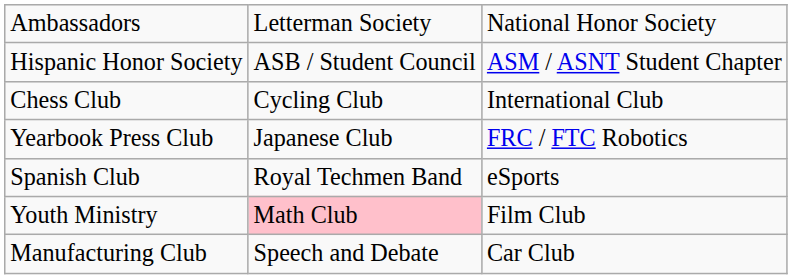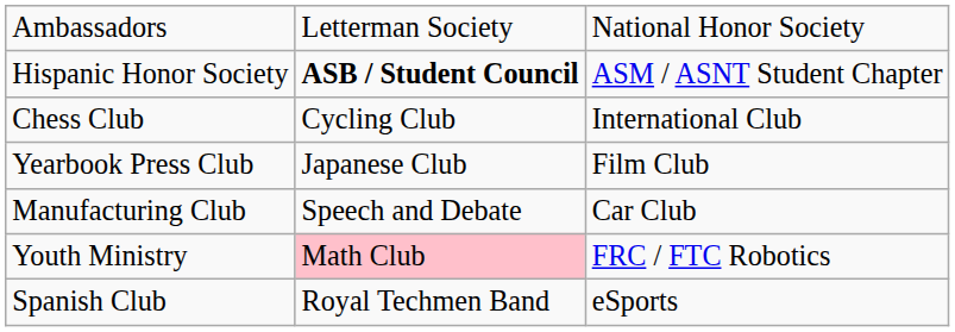 <table class="wikitable">
 <tr>
 <td>Ambassadors</td>
 <td>Letterman Society</td>
 <td>National Honor Society</td>
 </tr>
 <tr>
 <td>Hispanic Honor Society</td>
-<td>ASB / Student Council</td>
+<td><strong>ASB / Student Council</strong></td>
 <td><a href='#'>ASM</a> / <a href='#'>ASNT</a> Student Chapter</td>
 </tr>
 <tr>
 <td>Chess Club</td>
 <td>Cycling Club</td>
 <td>International Club</td>
 </tr>
 <tr>
 <td>Yearbook Press Club</td>
 <td>Japanese Club</td>
+<td>Film Club</td>
+</tr>
+<tr>
+<td>Manufacturing Club</td>
+<td>Speech and Debate</td>
+<td>Car Club</td>
+</tr>
+<tr>
+<td>Youth Ministry</td>
+<td style="background: pink;">Math Club</td>
 <td><a href='#'>FRC</a> / <a href='#'>FTC</a> Robotics</td>
 </tr>
 <tr>
 <td>Spanish Club</td>
 <td>Royal Techmen Band</td>
 <td>eSports</td>
 </tr>
-<tr>
-<td>Youth Ministry</td>
-<td style="background: pink;">Math Club</td>
-<td>Film Club</td>
-</tr>
-<tr>
-<td>Manufacturing Club</td>
-<td>Speech and Debate</td>
-<td>Car Club</td>
-</tr>
 </table>
